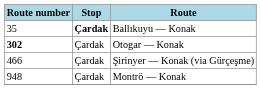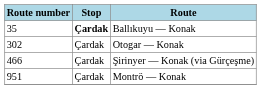 <table class="toccolours" border="1" cellpadding="3" style="border-collapse:collapse;margin:1em auto;">
 <tr style="background:lightblue;">
 <th>Route number</th>
 <th>Stop</th>
 <th>Route</th>
 </tr>
 <tr>
 <td>35</td>
 <td><strong>Çardak</strong></td>
 <td>Ballıkuyu — Konak</td>
 </tr>
 <tr>
-<td><strong>302</strong></td>
+<td>302</td>
 <td>Çardak</td>
 <td>Otogar — Konak</td>
 </tr>
 <tr>
 <td>466</td>
 <td>Çardak</td>
 <td>Şirinyer — Konak (via Gürçeşme)</td>
 </tr>
 <tr>
-<td>948</td>
+<td>951</td>
 <td>Çardak</td>
 <td>Montrö — Konak</td>
 </tr>
 <tr>
 </tr>
 </table>
